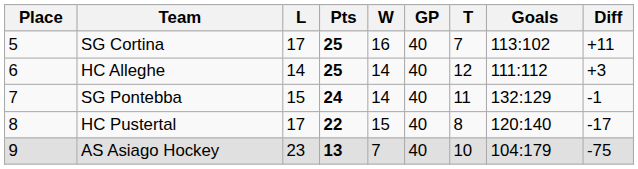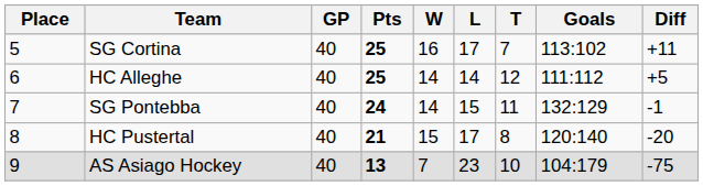 <table class="wikitable" width="600px">
 <tr style="background-color:#c0c0c0;">
 <th>Place</th>
 <th>Team</th>
-<th>L</th>
+<th>GP</th>
 <th>Pts</th>
 <th>W</th>
-<th>GP</th>
+<th>L</th>
 <th>T</th>
 <th>Goals</th>
 <th>Diff</th>
 </tr>
 <tr>
 <td>5</td>
 <td>SG Cortina</td>
-<td>17</td>
+<td>40</td>
 <td><strong>25</strong></td>
 <td>16</td>
-<td>40</td>
+<td>17</td>
 <td>7</td>
 <td>113:102</td>
 <td>+11</td>
 </tr>
 <tr>
 <td>6</td>
 <td>HC Alleghe</td>
-<td>14</td>
+<td>40</td>
 <td><strong>25</strong></td>
 <td>14</td>
-<td>40</td>
+<td>14</td>
 <td>12</td>
 <td>111:112</td>
-<td>+3</td>
+<td>+5</td>
 </tr>
 <tr>
 <td>7</td>
 <td>SG Pontebba</td>
-<td>15</td>
+<td>40</td>
 <td><strong>24</strong></td>
 <td>14</td>
-<td>40</td>
+<td>15</td>
 <td>11</td>
 <td>132:129</td>
 <td>-1</td>
 </tr>
 <tr>
 <td>8</td>
 <td>HC Pustertal</td>
+<td>40</td>
+<td><strong>21</strong></td>
+<td>15</td>
 <td>17</td>
-<td><strong>22</strong></td>
-<td>15</td>
-<td>40</td>
 <td>8</td>
 <td>120:140</td>
-<td>-17</td>
+<td>-20</td>
 </tr>
 <tr bgcolor="#e0e0e0">
 <td>9</td>
 <td>AS Asiago Hockey</td>
-<td>23</td>
+<td>40</td>
 <td><strong>13</strong></td>
 <td>7</td>
-<td>40</td>
+<td>23</td>
 <td>10</td>
 <td>104:179</td>
 <td>-75</td>
 </tr>
 </table>
